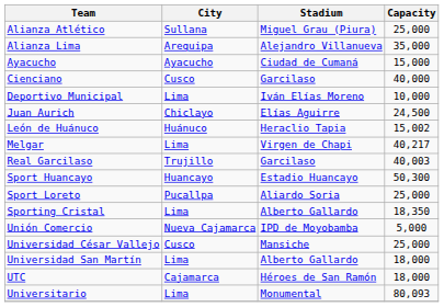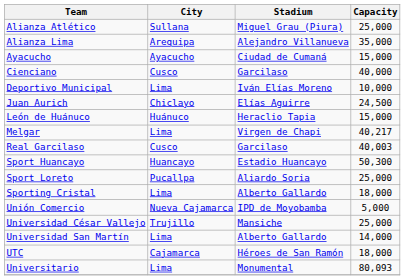 <table class="wikitable sortable">
 <tr>
 <th>Team</th>
 <th>City</th>
 <th>Stadium</th>
 <th>Capacity</th>
 </tr>
 <tr>
 <td><a href='#'>Alianza Atlético</a></td>
 <td><a href='#'>Sullana</a></td>
 <td><a href='#'>Miguel Grau (Piura)</a></td>
 <td align="center">25,000</td>
 </tr>
 <tr>
 <td><a href='#'>Alianza Lima</a></td>
 <td><a href='#'>Arequipa</a></td>
 <td><a href='#'>Alejandro Villanueva</a></td>
 <td align="center">35,000</td>
 </tr>
 <tr>
 <td><a href='#'>Ayacucho</a></td>
 <td><a href='#'>Ayacucho</a></td>
 <td><a href='#'>Ciudad de Cumaná</a></td>
 <td align="center">15,000</td>
 </tr>
 <tr>
 <td><a href='#'>Cienciano</a></td>
 <td><a href='#'>Cusco</a></td>
 <td><a href='#'>Garcilaso</a></td>
 <td align="center">40,000</td>
 </tr>
 <tr>
 <td><a href='#'>Deportivo Municipal</a></td>
 <td><a href='#'>Lima</a></td>
 <td><a href='#'>Iván Elías Moreno</a></td>
 <td align="center">10,000</td>
 </tr>
 <tr>
 <td><a href='#'>Juan Aurich</a></td>
 <td><a href='#'>Chiclayo</a></td>
 <td><a href='#'>Elías Aguirre</a></td>
 <td align="center">24,500</td>
 </tr>
 <tr>
 <td><a href='#'>León de Huánuco</a></td>
 <td><a href='#'>Huánuco</a></td>
 <td><a href='#'>Heraclio Tapia</a></td>
-<td align="center">15,002</td>
+<td align="center">15,000</td>
 </tr>
 <tr>
 <td><a href='#'>Melgar</a></td>
 <td><a href='#'>Lima</a></td>
 <td><a href='#'>Virgen de Chapi</a></td>
 <td align="center">40,217</td>
 </tr>
 <tr>
 <td><a href='#'>Real Garcilaso</a></td>
-<td><a href='#'>Trujillo</a></td>
+<td><a href='#'>Cusco</a></td>
 <td><a href='#'>Garcilaso</a></td>
 <td align="center">40,003</td>
 </tr>
 <tr>
 <td><a href='#'>Sport Huancayo</a></td>
 <td><a href='#'>Huancayo</a></td>
 <td><a href='#'>Estadio Huancayo</a></td>
 <td align="center">50,300</td>
 </tr>
 <tr>
 <td><a href='#'>Sport Loreto</a></td>
 <td><a href='#'>Pucallpa</a></td>
 <td><a href='#'>Aliardo Soria</a></td>
 <td align="center">25,000</td>
 </tr>
 <tr>
 <td><a href='#'>Sporting Cristal</a></td>
 <td><a href='#'>Lima</a></td>
 <td><a href='#'>Alberto Gallardo</a></td>
-<td align="center">18,350</td>
+<td align="center">18,000</td>
 </tr>
 <tr>
 <td><a href='#'>Unión Comercio</a></td>
 <td><a href='#'>Nueva Cajamarca</a></td>
 <td><a href='#'>IPD de Moyobamba</a></td>
 <td align="center">5,000</td>
 </tr>
 <tr>
 <td><a href='#'>Universidad César Vallejo</a></td>
-<td><a href='#'>Cusco</a></td>
+<td><a href='#'>Trujillo</a></td>
 <td><a href='#'>Mansiche</a></td>
 <td align="center">25,000</td>
 </tr>
 <tr>
 <td><a href='#'>Universidad San Martín</a></td>
 <td><a href='#'>Lima</a></td>
 <td><a href='#'>Alberto Gallardo</a></td>
-<td align="center">18,000</td>
+<td align="center">14,000</td>
 </tr>
 <tr>
 <td><a href='#'>UTC</a></td>
 <td><a href='#'>Cajamarca</a></td>
 <td><a href='#'>Héroes de San Ramón</a></td>
 <td align="center">18,000</td>
 </tr>
 <tr>
 <td><a href='#'>Universitario</a></td>
 <td><a href='#'>Lima</a></td>
 <td><a href='#'>Monumental</a></td>
 <td align="center">80,093</td>
 </tr>
 <tr>
 </tr>
 </table>
